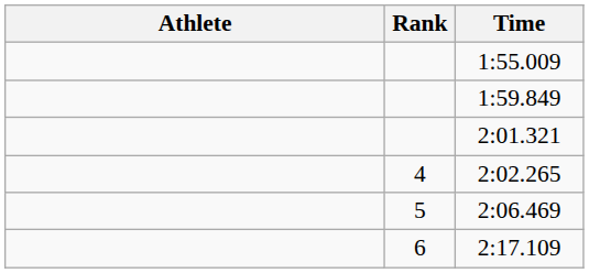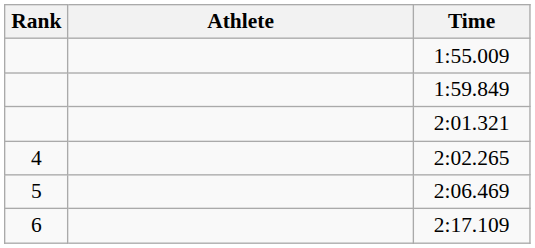 <table class=wikitable style="text-align:center">
 <tr>
+<th width=40>Rank</th>
 <th width=250>Athlete</th>
-<th width=40>Rank</th>
 <th width=80>Time</th>
 </tr>
 <tr>
+<td></td>
 <td align=left></td>
-<td></td>
 <td>1:55.009</td>
 </tr>
 <tr>
+<td></td>
 <td align=left></td>
-<td></td>
 <td>1:59.849</td>
 </tr>
 <tr>
+<td></td>
 <td align=left></td>
-<td></td>
 <td>2:01.321</td>
 </tr>
 <tr>
+<td>4</td>
 <td align=left></td>
-<td>4</td>
 <td>2:02.265</td>
 </tr>
 <tr>
+<td>5</td>
 <td align=left></td>
-<td>5</td>
 <td>2:06.469</td>
 </tr>
 <tr>
+<td>6</td>
 <td align=left></td>
-<td>6</td>
 <td>2:17.109</td>
 </tr>
 </table>
